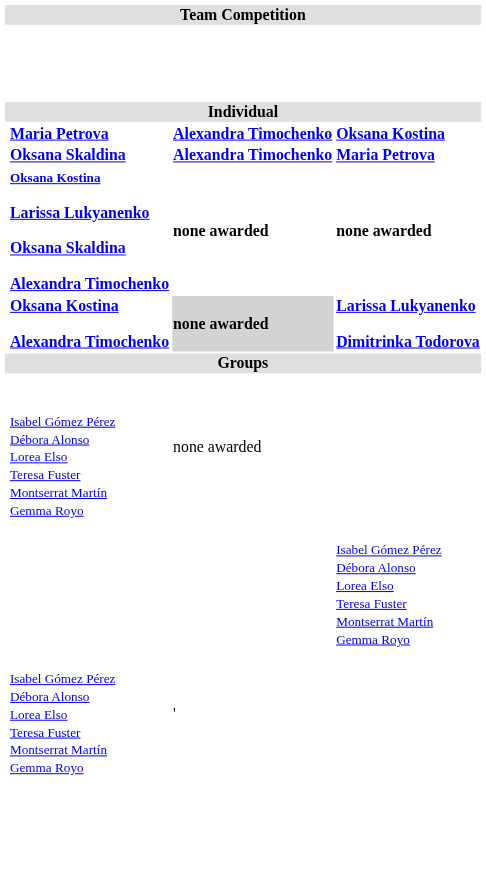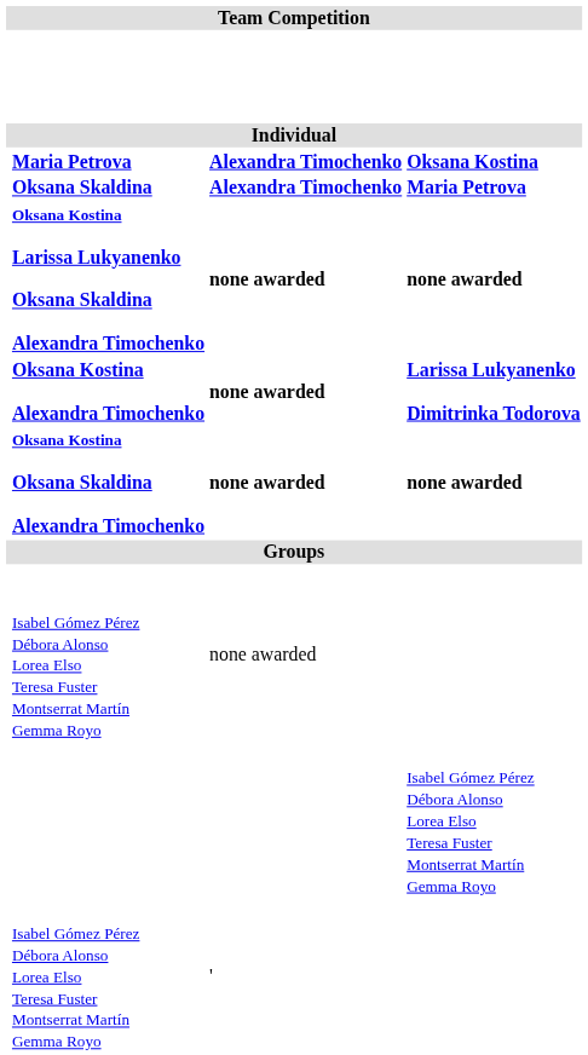 <table>
 <tr bgcolor="DFDFDF">
 <td colspan="4" align="center"><strong>Team Competition</strong></td>
 </tr>
 <tr>
 <th scope=row style="text-align:left"></th>
 <td><strong></strong><br></td>
 <td><strong></strong><br></td>
 <td><strong></strong><br><br><strong></strong><br><br></td>
 </tr>
 <tr bgcolor="DFDFDF">
 <td colspan="4" align="center"><strong>Individual</strong></td>
 </tr>
 <tr>
 <th scope=row style="text-align:left"></th>
 <td><strong><a href='#'>Maria Petrova</a></strong><br></td>
 <td><strong><a href='#'>Alexandra Timochenko</a></strong><br></td>
 <td><strong><a href='#'>Oksana Kostina</a></strong><br></td>
 </tr>
 <tr>
 <th scope=row style="text-align:left"></th>
 <td><strong><a href='#'>Oksana Skaldina</a></strong><br></td>
 <td><strong><a href='#'>Alexandra Timochenko</a></strong><br></td>
 <td><strong><a href='#'>Maria Petrova</a></strong><br></td>
 </tr>
 <tr>
 <th scope=row style="text-align:left"></th>
 <td><small><strong><a href='#'>Oksana Kostina</a></strong></small><br><small></small><br><strong><a href='#'>Larissa Lukyanenko</a></strong><br><small></small><br><strong><a href='#'>Oksana Skaldina</a></strong><br><small></small><br><strong><a href='#'>Alexandra Timochenko</a></strong><br><small></small></td>
 <td><strong>none awarded</strong></td>
 <td><strong>none awarded</strong></td>
 </tr>
 <tr>
 <th scope=row style="text-align:left"></th>
 <td><strong><a href='#'>Oksana Kostina</a></strong><br><small></small><br><strong><a href='#'>Alexandra Timochenko</a></strong><br><small></small></td>
-<td style="background: lightgrey;"><strong>none awarded</strong></td>
+<td><strong>none awarded</strong></td>
 <td><strong><a href='#'>Larissa Lukyanenko</a></strong><br><small></small><br><strong><a href='#'>Dimitrinka Todorova</a></strong><br><small></small></td>
+</tr>
+<tr>
+<th scope=row style="text-align:left"></th>
+<td><small><strong><a href='#'>Oksana Kostina</a></strong></small><br><small></small><br><strong><a href='#'>Oksana Skaldina</a></strong><br><small></small><br><strong><a href='#'>Alexandra Timochenko</a></strong><br><small></small></td>
+<td><strong>none awarded</strong></td>
+<td><strong>none awarded</strong></td>
 </tr>
 <tr bgcolor="DFDFDF">
 <td colspan="4" align="center"><strong>Groups</strong></td>
 </tr>
 <tr>
 <th scope=row style="text-align:left"></th>
 <td><strong></strong><br><strong></strong><br><small><a href='#'>Isabel Gómez Pérez</a><br><a href='#'>Débora Alonso</a><br><a href='#'>Lorea Elso</a><br><a href='#'>Teresa Fuster</a><br><a href='#'>Montserrat Martín</a><br><a href='#'>Gemma Royo</a></small></td>
 <td>none awarded</td>
 <td><strong></strong></td>
 </tr>
 <tr>
 <th scope=row style="text-align:left"></th>
 <td><strong></strong></td>
 <td><strong></strong></td>
 <td><strong></strong><br><small><a href='#'>Isabel Gómez Pérez</a><br><a href='#'>Débora Alonso</a><br><a href='#'>Lorea Elso</a><br><a href='#'>Teresa Fuster</a><br><a href='#'>Montserrat Martín</a><br><a href='#'>Gemma Royo</a></small></td>
 </tr>
 <tr>
 <th scope=row style="text-align:left"></th>
 <td><strong></strong><br><small><a href='#'>Isabel Gómez Pérez</a><br><a href='#'>Débora Alonso</a><br><a href='#'>Lorea Elso</a><br><a href='#'>Teresa Fuster</a><br><a href='#'>Montserrat Martín</a><br><a href='#'>Gemma Royo</a></small></td>
 <td><strong></strong>'</td>
 <td><strong></strong></td>
 </tr>
 </table>
